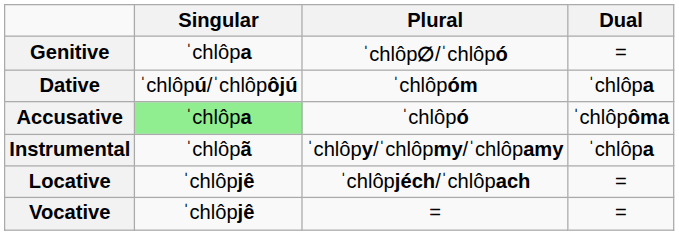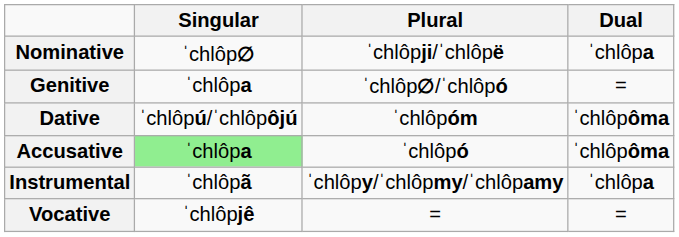 <table class="wikitable" style="text-align:center">
 <tr>
 <td></td>
 <th>Singular</th>
 <th>Plural</th>
 <th>Dual</th>
+</tr>
+<tr>
+<th>Nominative</th>
+<td>ˈchlôp<strong>∅</strong></td>
+<td>ˈchlôp<strong>ji</strong>/ˈchlôp<strong>ë</strong></td>
+<td>ˈchlôp<strong>a</strong></td>
 </tr>
 <tr>
 <th>Genitive</th>
 <td>ˈchlôp<strong>a</strong></td>
 <td>ˈchlôp<strong>∅</strong>/ˈchlôp<strong>ó</strong></td>
 <td>= </td>
 </tr>
 <tr>
 <th>Dative</th>
 <td>ˈchlôp<strong>ú</strong>/ˈchlôp<strong>ôjú</strong></td>
 <td>ˈchlôp<strong>óm</strong></td>
-<td>ˈchlôp<strong>a</strong></td>
+<td>ˈchlôp<strong>ôma</strong></td>
 </tr>
 <tr>
 <th>Accusative</th>
 <td style="background: lightgreen;">ˈchlôp<strong>a</strong></td>
 <td>ˈchlôp<strong>ó</strong></td>
 <td>ˈchlôp<strong>ôma</strong></td>
 </tr>
 <tr>
 <th>Instrumental</th>
 <td>ˈchlôp<strong>ã</strong></td>
 <td>ˈchlôp<strong>y</strong>/ˈchlôp<strong>my</strong>/ˈchlôp<strong>amy</strong></td>
 <td>ˈchlôp<strong>a</strong></td>
 </tr>
 <tr>
-<th>Locative</th>
-<td>ˈchlôp<strong>jê</strong></td>
-<td>ˈchlôp<strong>jéch</strong>/ˈchlôp<strong>ach</strong></td>
-<td>= </td>
-</tr>
-<tr>
 <th>Vocative</th>
 <td>ˈchlôp<strong>jê</strong></td>
 <td>= </td>
 <td>= </td>
 </tr>
 </table>
